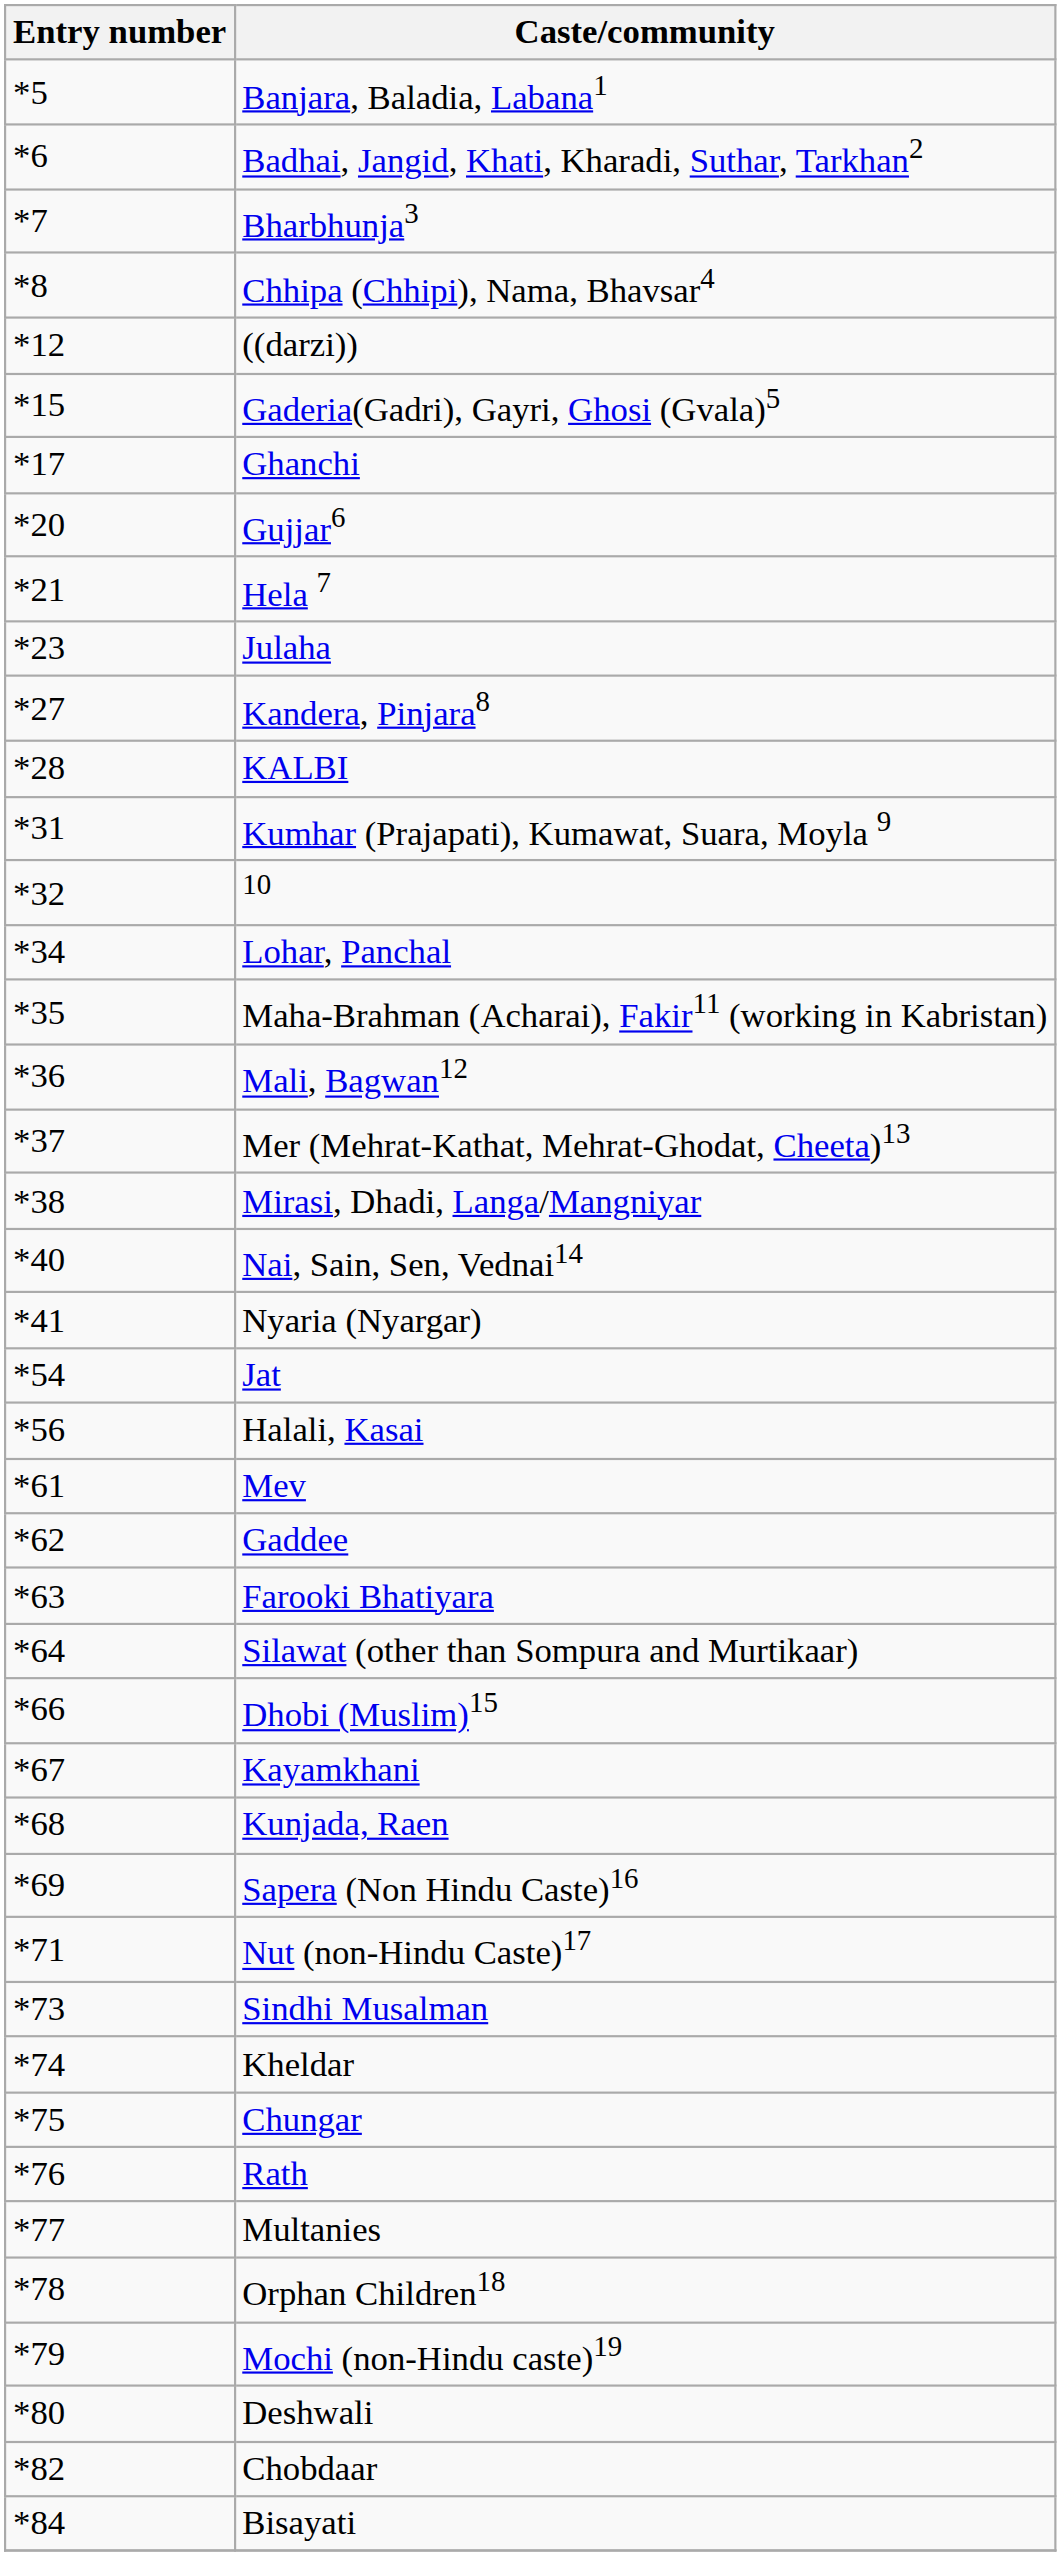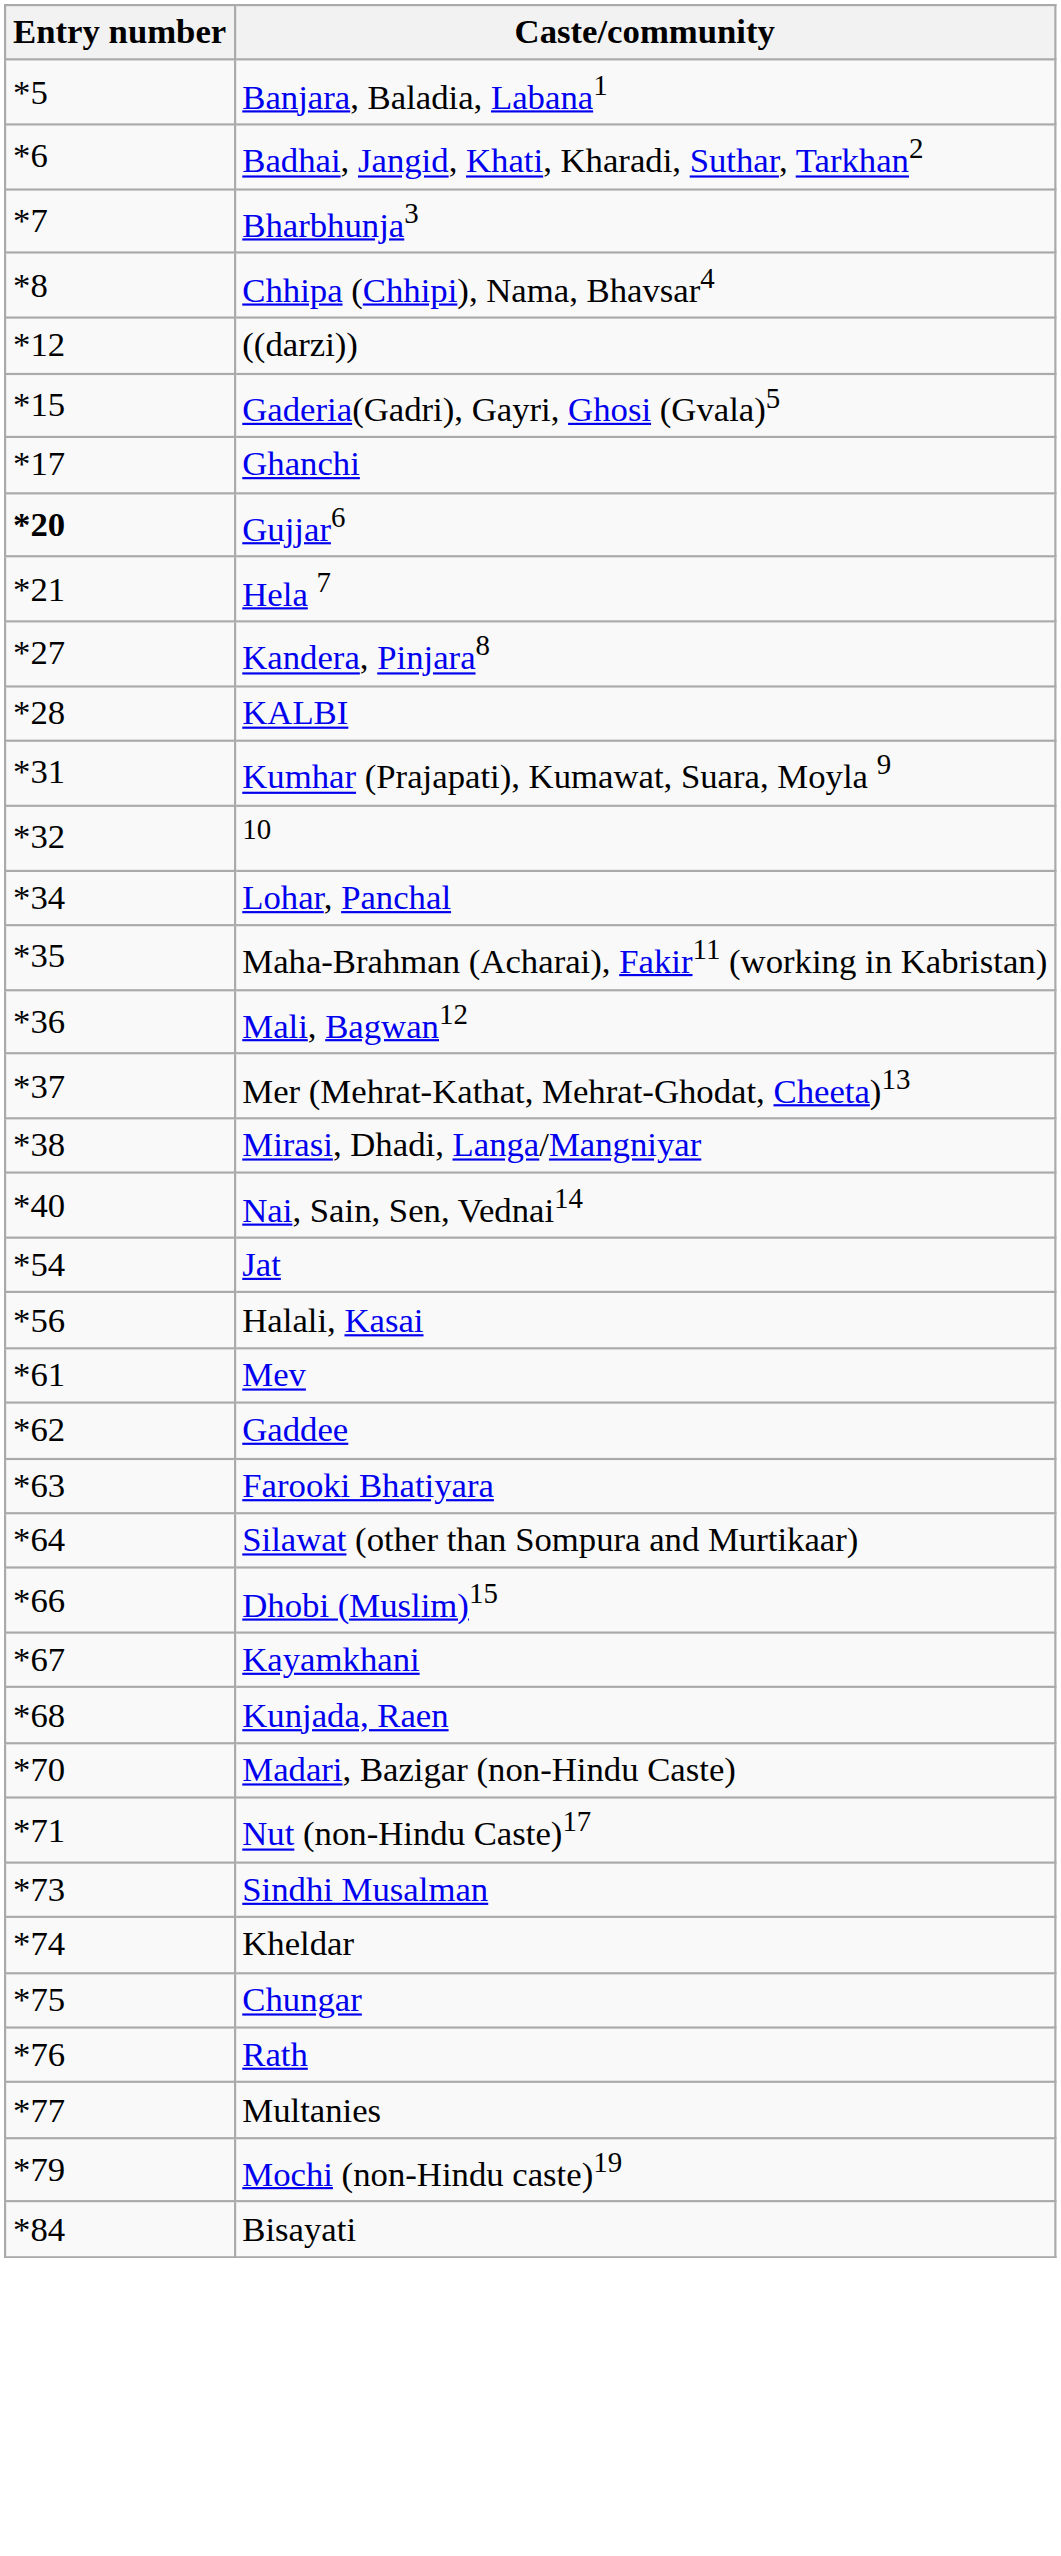 <table class="wikitable">
 <tr>
 <th>Entry number</th>
 <th>Caste/community</th>
 </tr>
 <tr>
 <td>*5</td>
 <td><a href='#'>Banjara</a>, Baladia, <a href='#'>Labana</a><sup>1</sup></td>
 </tr>
 <tr>
 <td>*6</td>
 <td><a href='#'>Badhai</a>, <a href='#'>Jangid</a>, <a href='#'>Khati</a>, Kharadi, <a href='#'>Suthar</a>, <a href='#'>Tarkhan</a><sup>2</sup></td>
 </tr>
 <tr>
 <td>*7</td>
 <td><a href='#'>Bharbhunja</a><sup>3</sup></td>
 </tr>
 <tr>
 <td>*8</td>
 <td><a href='#'>Chhipa</a> (<a href='#'>Chhipi</a>), Nama, Bhavsar<sup>4</sup></td>
 </tr>
 <tr>
 <td>*12</td>
 <td>((darzi))</td>
 </tr>
 <tr>
 <td>*15</td>
 <td><a href='#'>Gaderia</a>(Gadri), Gayri, <a href='#'>Ghosi</a> (Gvala)<sup>5</sup></td>
 </tr>
 <tr>
 <td>*17</td>
 <td><a href='#'>Ghanchi</a></td>
 </tr>
 <tr>
-<td>*20</td>
+<td><strong>*20</strong></td>
 <td><a href='#'>Gujjar</a><sup>6</sup></td>
 </tr>
 <tr>
 <td>*21</td>
 <td><a href='#'>Hela</a> <sup>7</sup></td>
-</tr>
-<tr>
-<td>*23</td>
-<td><a href='#'>Julaha</a></td>
 </tr>
 <tr>
 <td>*27</td>
 <td><a href='#'>Kandera</a>, <a href='#'>Pinjara</a><sup>8</sup></td>
 </tr>
 <tr>
 <td>*28</td>
 <td><a href='#'>KALBI</a></td>
 </tr>
 <tr>
 <td>*31</td>
 <td><a href='#'>Kumhar</a> (Prajapati), Kumawat, Suara, Moyla <sup>9</sup></td>
 </tr>
 <tr>
 <td>*32</td>
 <td><sup>10</sup></td>
 </tr>
 <tr>
 <td>*34</td>
 <td><a href='#'>Lohar</a>, <a href='#'>Panchal</a></td>
 </tr>
 <tr>
 <td>*35</td>
 <td>Maha-Brahman (Acharai), <a href='#'>Fakir</a><sup>11</sup> (working in Kabristan)</td>
 </tr>
 <tr>
 <td>*36</td>
 <td><a href='#'>Mali</a>, <a href='#'>Bagwan</a><sup>12</sup></td>
 </tr>
 <tr>
 <td>*37</td>
 <td>Mer (Mehrat-Kathat, Mehrat-Ghodat, <a href='#'>Cheeta</a>)<sup>13</sup></td>
 </tr>
 <tr>
 <td>*38</td>
 <td><a href='#'>Mirasi</a>, Dhadi, <a href='#'>Langa</a>/<a href='#'>Mangniyar</a></td>
 </tr>
 <tr>
 <td>*40</td>
 <td><a href='#'>Nai</a>, Sain, Sen, Vednai<sup>14</sup></td>
 </tr>
 <tr>
-<td>*41</td>
-<td>Nyaria (Nyargar)</td>
-</tr>
-<tr>
 <td>*54</td>
 <td><a href='#'>Jat</a></td>
 </tr>
 <tr>
 <td>*56</td>
 <td>Halali, <a href='#'>Kasai</a></td>
 </tr>
 <tr>
 <td>*61</td>
 <td><a href='#'>Mev</a></td>
 </tr>
 <tr>
 <td>*62</td>
 <td><a href='#'>Gaddee</a></td>
 </tr>
 <tr>
 <td>*63</td>
 <td><a href='#'>Farooki Bhatiyara</a></td>
 </tr>
 <tr>
 <td>*64</td>
 <td><a href='#'>Silawat</a> (other than Sompura and Murtikaar)</td>
 </tr>
 <tr>
 <td>*66</td>
 <td><a href='#'>Dhobi (Muslim)</a><sup>15</sup></td>
 </tr>
 <tr>
 <td>*67</td>
 <td><a href='#'>Kayamkhani</a></td>
 </tr>
 <tr>
 <td>*68</td>
 <td><a href='#'>Kunjada, Raen</a></td>
 </tr>
 <tr>
-<td>*69</td>
-<td><a href='#'>Sapera</a> (Non Hindu Caste)<sup>16</sup></td>
+<td>*70</td>
+<td><a href='#'>Madari</a>, Bazigar (non-Hindu Caste)</td>
 </tr>
 <tr>
 <td>*71</td>
 <td><a href='#'>Nut</a> (non-Hindu Caste)<sup>17</sup></td>
 </tr>
 <tr>
 <td>*73</td>
 <td><a href='#'>Sindhi Musalman</a></td>
 </tr>
 <tr>
 <td>*74</td>
 <td>Kheldar</td>
 </tr>
 <tr>
 <td>*75</td>
 <td><a href='#'>Chungar</a></td>
 </tr>
 <tr>
 <td>*76</td>
 <td><a href='#'>Rath</a></td>
 </tr>
 <tr>
 <td>*77</td>
 <td>Multanies</td>
 </tr>
 <tr>
-<td>*78</td>
-<td>Orphan Children<sup>18</sup></td>
-</tr>
-<tr>
 <td>*79</td>
 <td><a href='#'>Mochi</a> (non-Hindu caste)<sup>19</sup></td>
-</tr>
-<tr>
-<td>*80</td>
-<td>Deshwali</td>
-</tr>
-<tr>
-<td>*82</td>
-<td>Chobdaar</td>
 </tr>
 <tr>
 <td>*84</td>
 <td>Bisayati</td>
 </tr>
 <tr>
 </tr>
 </table>
